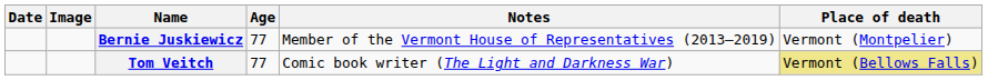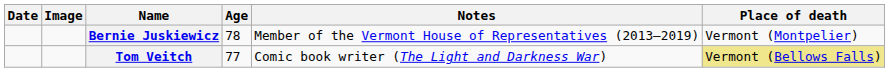 <table class="wikitable sortable plainrowheaders">
 <tr valign=bottom>
 <th scope="col">Date</th>
 <th scope="col">Image</th>
 <th scope="col">Name</th>
 <th scope="col">Age</th>
 <th scope="col">Notes</th>
 <th scope="col">Place of death</th>
 </tr>
 <tr>
 <td></td>
 <td></td>
 <th scope="row"><a href='#'>Bernie Juskiewicz</a></th>
-<td>77</td>
+<td>78</td>
 <td>Member of the <a href='#'>Vermont House of Representatives</a> (2013–2019)</td>
 <td>Vermont (<a href='#'>Montpelier</a>)</td>
 </tr>
 <tr>
 <td></td>
 <td></td>
 <th scope="row"><a href='#'>Tom Veitch</a></th>
 <td>77</td>
 <td>Comic book writer (<em><a href='#'>The Light and Darkness War</a></em>)</td>
 <td style="background: khaki;">Vermont (<a href='#'>Bellows Falls</a>)</td>
 </tr>
 </table>
